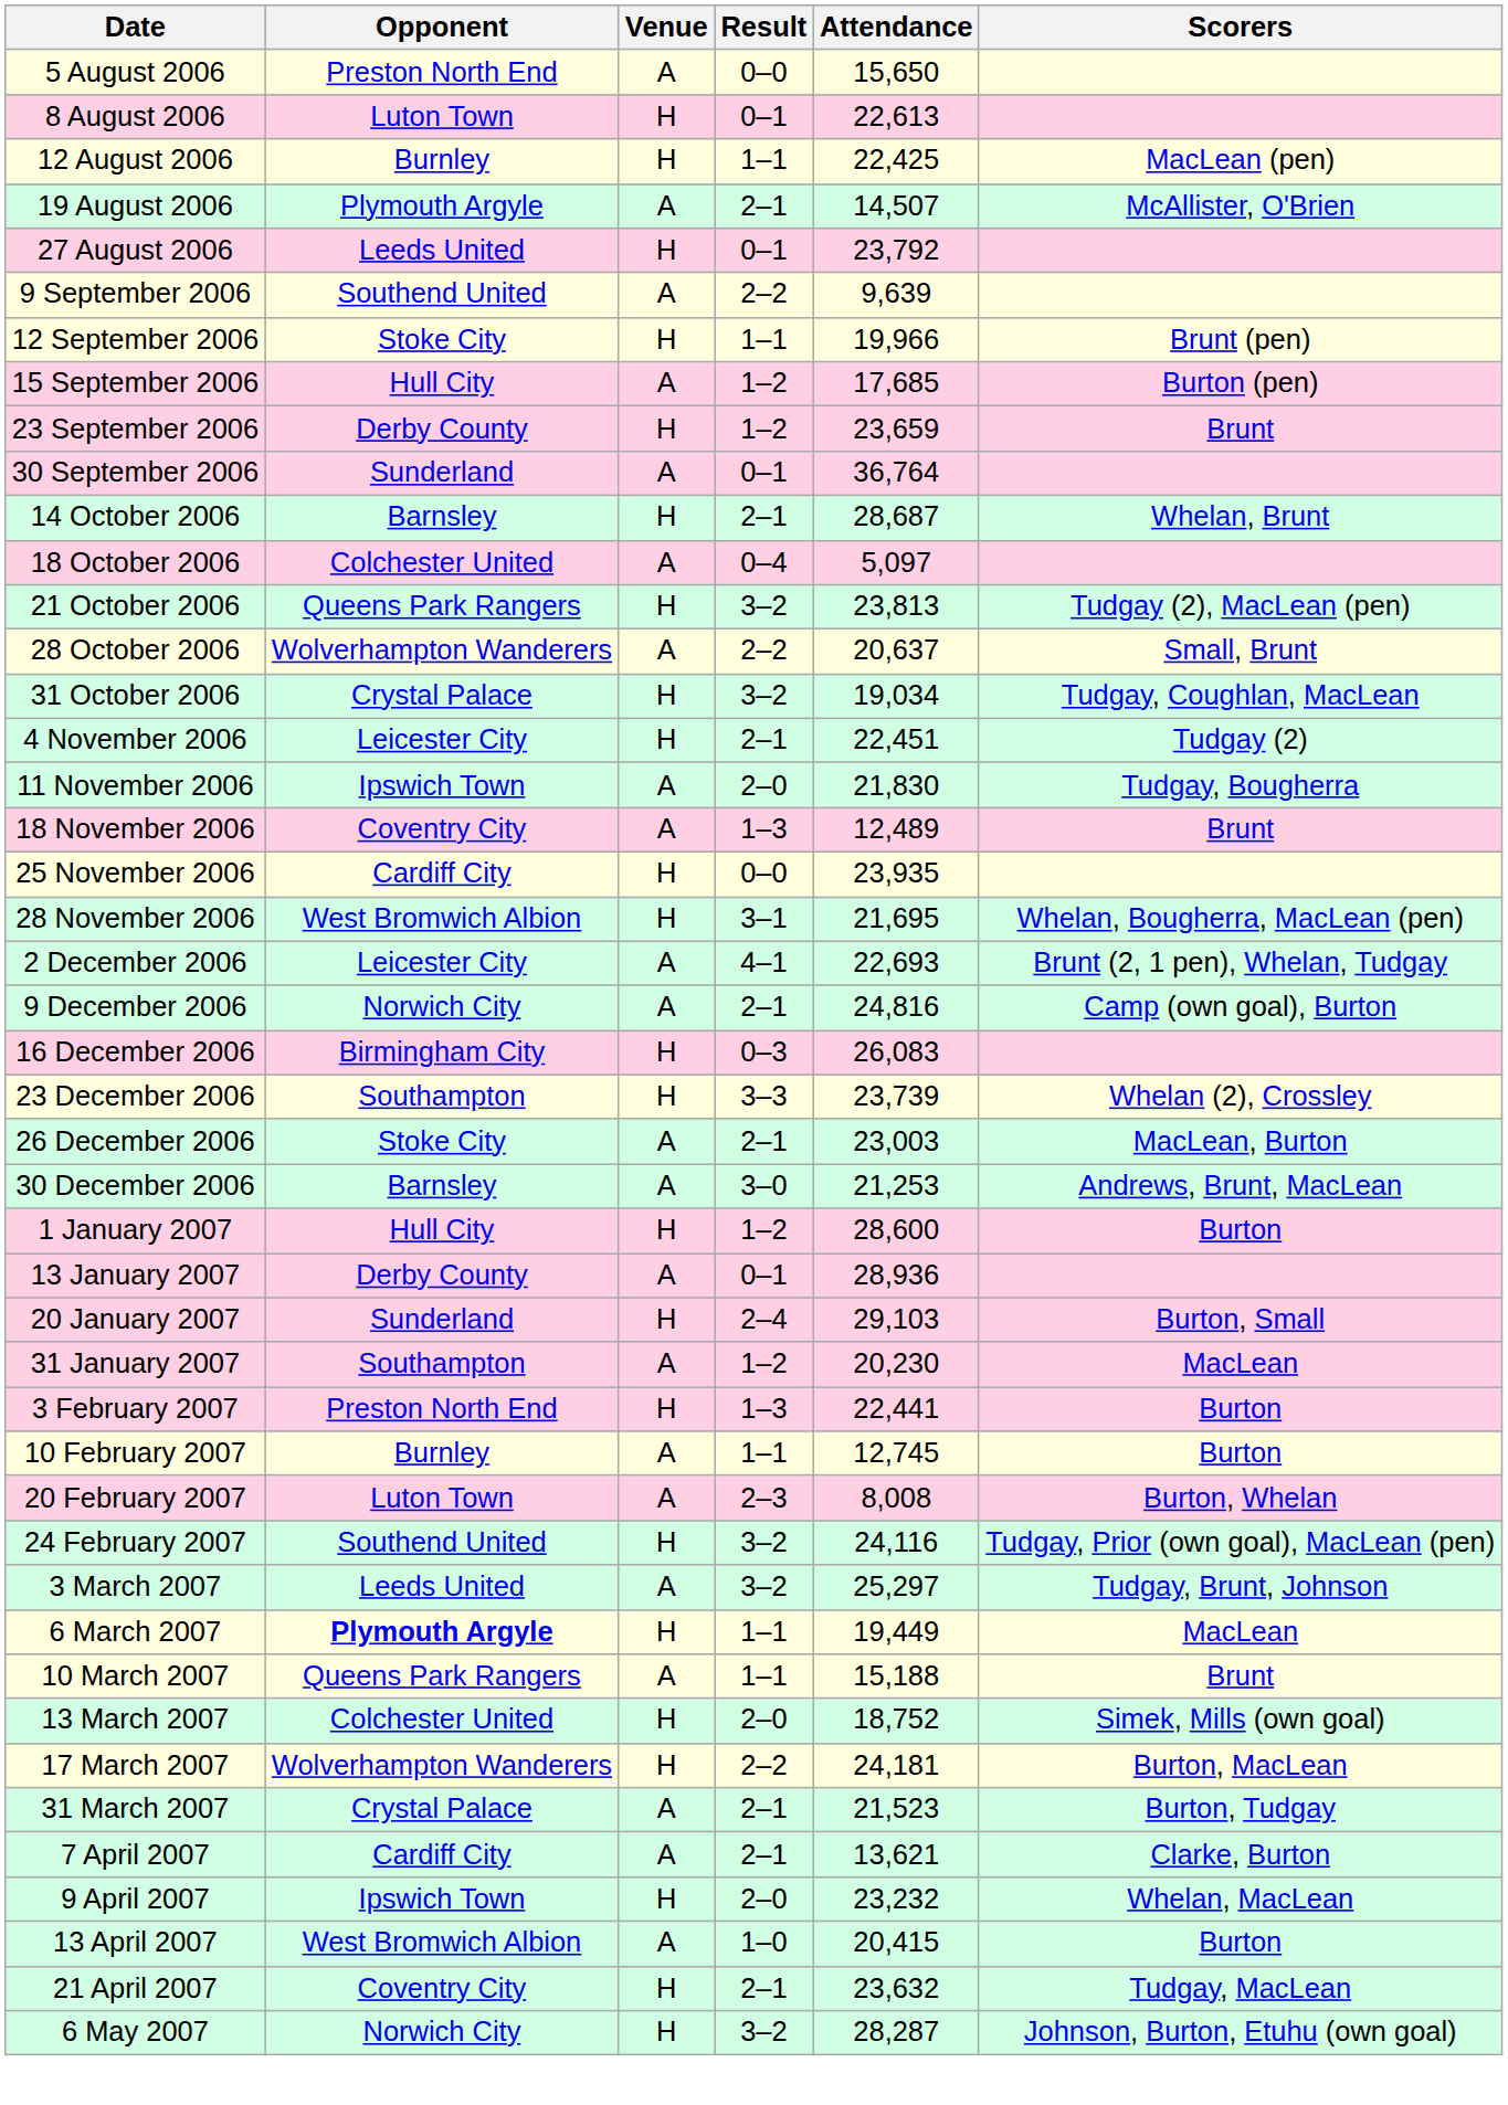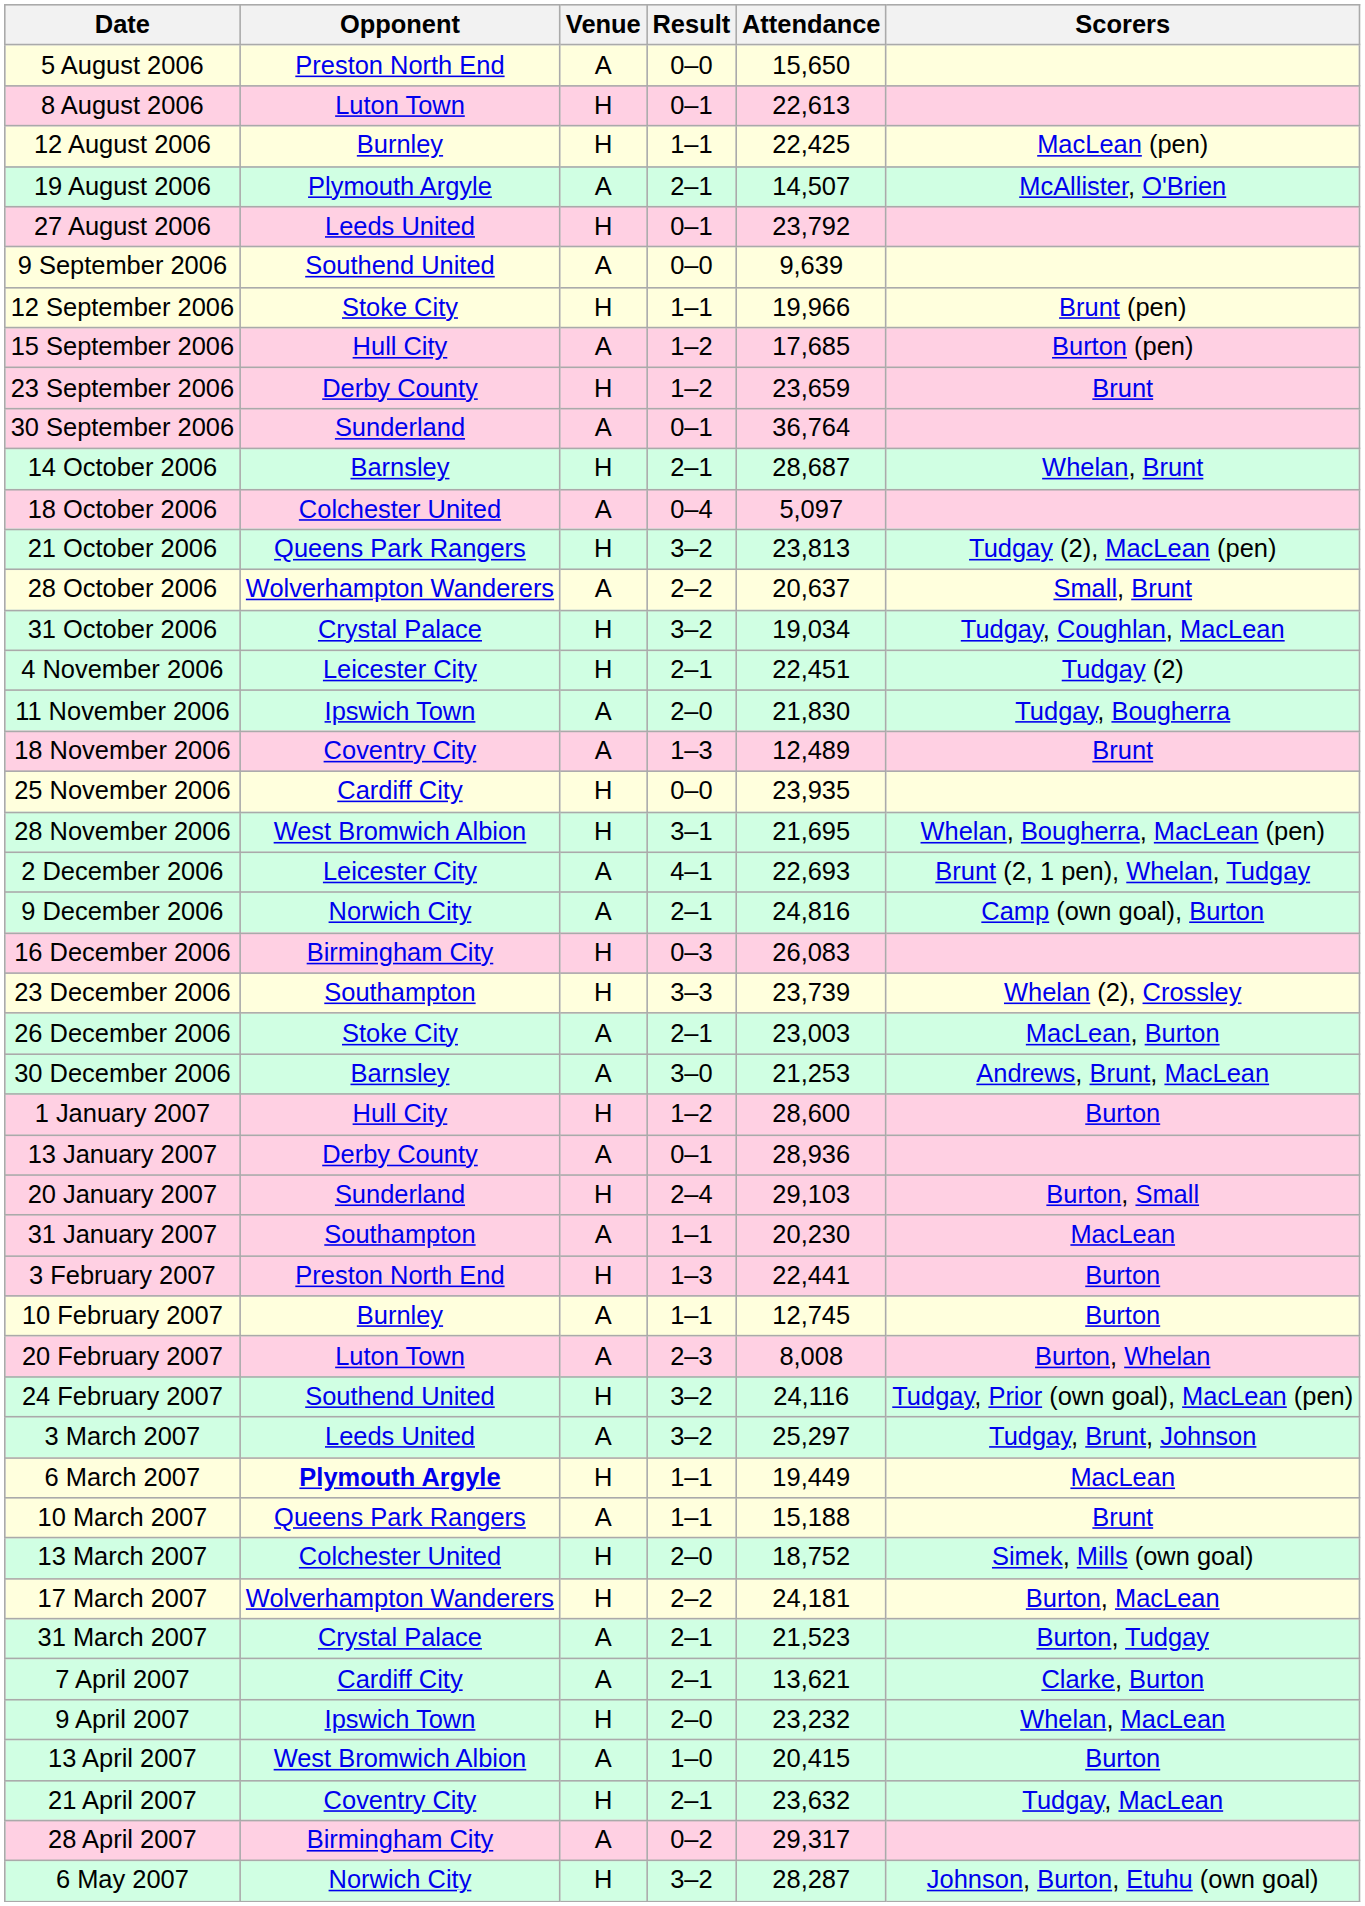 <table class="wikitable sortable" style="font-size:100%; text-align:center">
 <tr>
 <th>Date</th>
 <th>Opponent</th>
 <th>Venue</th>
 <th>Result</th>
 <th>Attendance</th>
 <th>Scorers</th>
 </tr>
 <tr style="background-color: #ffffdd;">
 <td>5 August 2006</td>
 <td><a href='#'>Preston North End</a></td>
 <td>A</td>
 <td>0–0</td>
 <td>15,650</td>
 <td></td>
 </tr>
 <tr style="background-color: #ffd0e3;">
 <td>8 August 2006</td>
 <td><a href='#'>Luton Town</a></td>
 <td>H</td>
 <td>0–1</td>
 <td>22,613</td>
 <td></td>
 </tr>
 <tr style="background-color: #ffffdd;">
 <td>12 August 2006</td>
 <td><a href='#'>Burnley</a></td>
 <td>H</td>
 <td>1–1</td>
 <td>22,425</td>
 <td><a href='#'>MacLean</a> (pen)</td>
 </tr>
 <tr style="background-color: #d0ffe3;">
 <td>19 August 2006</td>
 <td><a href='#'>Plymouth Argyle</a></td>
 <td>A</td>
 <td>2–1</td>
 <td>14,507</td>
 <td><a href='#'>McAllister</a>, <a href='#'>O'Brien</a></td>
 </tr>
 <tr style="background-color: #ffd0e3;">
 <td>27 August 2006</td>
 <td><a href='#'>Leeds United</a></td>
 <td>H</td>
 <td>0–1</td>
 <td>23,792</td>
 <td></td>
 </tr>
 <tr style="background-color: #ffffdd;">
 <td>9 September 2006</td>
 <td><a href='#'>Southend United</a></td>
 <td>A</td>
-<td>2–2</td>
+<td>0–0</td>
 <td>9,639</td>
 <td></td>
 </tr>
 <tr style="background-color: #ffffdd;">
 <td>12 September 2006</td>
 <td><a href='#'>Stoke City</a></td>
 <td>H</td>
 <td>1–1</td>
 <td>19,966</td>
 <td><a href='#'>Brunt</a> (pen)</td>
 </tr>
 <tr style="background-color: #ffd0e3;">
 <td>15 September 2006</td>
 <td><a href='#'>Hull City</a></td>
 <td>A</td>
 <td>1–2</td>
 <td>17,685</td>
 <td><a href='#'>Burton</a> (pen)</td>
 </tr>
 <tr style="background-color: #ffd0e3;">
 <td>23 September 2006</td>
 <td><a href='#'>Derby County</a></td>
 <td>H</td>
 <td>1–2</td>
 <td>23,659</td>
 <td><a href='#'>Brunt</a></td>
 </tr>
 <tr style="background-color: #ffd0e3;">
 <td>30 September 2006</td>
 <td><a href='#'>Sunderland</a></td>
 <td>A</td>
 <td>0–1</td>
 <td>36,764</td>
 <td></td>
 </tr>
 <tr style="background-color: #d0ffe3;">
 <td>14 October 2006</td>
 <td><a href='#'>Barnsley</a></td>
 <td>H</td>
 <td>2–1</td>
 <td>28,687</td>
 <td><a href='#'>Whelan</a>, <a href='#'>Brunt</a></td>
 </tr>
 <tr style="background-color: #ffd0e3;">
 <td>18 October 2006</td>
 <td><a href='#'>Colchester United</a></td>
 <td>A</td>
 <td>0–4</td>
 <td>5,097</td>
 <td></td>
 </tr>
 <tr style="background-color: #d0ffe3;">
 <td>21 October 2006</td>
 <td><a href='#'>Queens Park Rangers</a></td>
 <td>H</td>
 <td>3–2</td>
 <td>23,813</td>
 <td><a href='#'>Tudgay</a> (2), <a href='#'>MacLean</a> (pen)</td>
 </tr>
 <tr style="background-color: #ffffdd;">
 <td>28 October 2006</td>
 <td><a href='#'>Wolverhampton Wanderers</a></td>
 <td>A</td>
 <td>2–2</td>
 <td>20,637</td>
 <td><a href='#'>Small</a>, <a href='#'>Brunt</a></td>
 </tr>
 <tr style="background-color: #d0ffe3;">
 <td>31 October 2006</td>
 <td><a href='#'>Crystal Palace</a></td>
 <td>H</td>
 <td>3–2</td>
 <td>19,034</td>
 <td><a href='#'>Tudgay</a>, <a href='#'>Coughlan</a>, <a href='#'>MacLean</a></td>
 </tr>
 <tr style="background-color: #d0ffe3;">
 <td>4 November 2006</td>
 <td><a href='#'>Leicester City</a></td>
 <td>H</td>
 <td>2–1</td>
 <td>22,451</td>
 <td><a href='#'>Tudgay</a> (2)</td>
 </tr>
 <tr style="background-color: #d0ffe3;">
 <td>11 November 2006</td>
 <td><a href='#'>Ipswich Town</a></td>
 <td>A</td>
 <td>2–0</td>
 <td>21,830</td>
 <td><a href='#'>Tudgay</a>, <a href='#'>Bougherra</a></td>
 </tr>
 <tr style="background-color: #ffd0e3;">
 <td>18 November 2006</td>
 <td><a href='#'>Coventry City</a></td>
 <td>A</td>
 <td>1–3</td>
 <td>12,489</td>
 <td><a href='#'>Brunt</a></td>
 </tr>
 <tr style="background-color: #ffffdd;">
 <td>25 November 2006</td>
 <td><a href='#'>Cardiff City</a></td>
 <td>H</td>
 <td>0–0</td>
 <td>23,935</td>
 <td></td>
 </tr>
 <tr style="background-color: #d0ffe3;">
 <td>28 November 2006</td>
 <td><a href='#'>West Bromwich Albion</a></td>
 <td>H</td>
 <td>3–1</td>
 <td>21,695</td>
 <td><a href='#'>Whelan</a>, <a href='#'>Bougherra</a>, <a href='#'>MacLean</a> (pen)</td>
 </tr>
 <tr style="background-color: #d0ffe3;">
 <td>2 December 2006</td>
 <td><a href='#'>Leicester City</a></td>
 <td>A</td>
 <td>4–1</td>
 <td>22,693</td>
 <td><a href='#'>Brunt</a> (2, 1 pen), <a href='#'>Whelan</a>, <a href='#'>Tudgay</a></td>
 </tr>
 <tr style="background-color: #d0ffe3;">
 <td>9 December 2006</td>
 <td><a href='#'>Norwich City</a></td>
 <td>A</td>
 <td>2–1</td>
 <td>24,816</td>
 <td><a href='#'>Camp</a> (own goal), <a href='#'>Burton</a></td>
 </tr>
 <tr style="background-color: #ffd0e3;">
 <td>16 December 2006</td>
 <td><a href='#'>Birmingham City</a></td>
 <td>H</td>
 <td>0–3</td>
 <td>26,083</td>
 <td></td>
 </tr>
 <tr style="background-color: #ffffdd;">
 <td>23 December 2006</td>
 <td><a href='#'>Southampton</a></td>
 <td>H</td>
 <td>3–3</td>
 <td>23,739</td>
 <td><a href='#'>Whelan</a> (2), <a href='#'>Crossley</a></td>
 </tr>
 <tr style="background-color: #d0ffe3;">
 <td>26 December 2006</td>
 <td><a href='#'>Stoke City</a></td>
 <td>A</td>
 <td>2–1</td>
 <td>23,003</td>
 <td><a href='#'>MacLean</a>, <a href='#'>Burton</a></td>
 </tr>
 <tr style="background-color: #d0ffe3;">
 <td>30 December 2006</td>
 <td><a href='#'>Barnsley</a></td>
 <td>A</td>
 <td>3–0</td>
 <td>21,253</td>
 <td><a href='#'>Andrews</a>, <a href='#'>Brunt</a>, <a href='#'>MacLean</a></td>
 </tr>
 <tr style="background-color: #ffd0e3;">
 <td>1 January 2007</td>
 <td><a href='#'>Hull City</a></td>
 <td>H</td>
 <td>1–2</td>
 <td>28,600</td>
 <td><a href='#'>Burton</a></td>
 </tr>
 <tr style="background-color: #ffd0e3;">
 <td>13 January 2007</td>
 <td><a href='#'>Derby County</a></td>
 <td>A</td>
 <td>0–1</td>
 <td>28,936</td>
 <td></td>
 </tr>
 <tr style="background-color: #ffd0e3;">
 <td>20 January 2007</td>
 <td><a href='#'>Sunderland</a></td>
 <td>H</td>
 <td>2–4</td>
 <td>29,103</td>
 <td><a href='#'>Burton</a>, <a href='#'>Small</a></td>
 </tr>
 <tr style="background-color: #ffd0e3;">
 <td>31 January 2007</td>
 <td><a href='#'>Southampton</a></td>
 <td>A</td>
-<td>1–2</td>
+<td>1–1</td>
 <td>20,230</td>
 <td><a href='#'>MacLean</a></td>
 </tr>
 <tr style="background-color: #ffd0e3;">
 <td>3 February 2007</td>
 <td><a href='#'>Preston North End</a></td>
 <td>H</td>
 <td>1–3</td>
 <td>22,441</td>
 <td><a href='#'>Burton</a></td>
 </tr>
 <tr style="background-color: #ffffdd;">
 <td>10 February 2007</td>
 <td><a href='#'>Burnley</a></td>
 <td>A</td>
 <td>1–1</td>
 <td>12,745</td>
 <td><a href='#'>Burton</a></td>
 </tr>
 <tr style="background-color: #ffd0e3;">
 <td>20 February 2007</td>
 <td><a href='#'>Luton Town</a></td>
 <td>A</td>
 <td>2–3</td>
 <td>8,008</td>
 <td><a href='#'>Burton</a>, <a href='#'>Whelan</a></td>
 </tr>
 <tr style="background-color: #d0ffe3;">
 <td>24 February 2007</td>
 <td><a href='#'>Southend United</a></td>
 <td>H</td>
 <td>3–2</td>
 <td>24,116</td>
 <td><a href='#'>Tudgay</a>, <a href='#'>Prior</a> (own goal), <a href='#'>MacLean</a> (pen)</td>
 </tr>
 <tr style="background-color: #d0ffe3;">
 <td>3 March 2007</td>
 <td><a href='#'>Leeds United</a></td>
 <td>A</td>
 <td>3–2</td>
 <td>25,297</td>
 <td><a href='#'>Tudgay</a>, <a href='#'>Brunt</a>, <a href='#'>Johnson</a></td>
 </tr>
 <tr style="background-color: #ffffdd;">
 <td>6 March 2007</td>
 <td><strong><a href='#'>Plymouth Argyle</a></strong></td>
 <td>H</td>
 <td>1–1</td>
 <td>19,449</td>
 <td><a href='#'>MacLean</a></td>
 </tr>
 <tr style="background-color: #ffffdd;">
 <td>10 March 2007</td>
 <td><a href='#'>Queens Park Rangers</a></td>
 <td>A</td>
 <td>1–1</td>
 <td>15,188</td>
 <td><a href='#'>Brunt</a></td>
 </tr>
 <tr style="background-color: #d0ffe3;">
 <td>13 March 2007</td>
 <td><a href='#'>Colchester United</a></td>
 <td>H</td>
 <td>2–0</td>
 <td>18,752</td>
 <td><a href='#'>Simek</a>, <a href='#'>Mills</a> (own goal)</td>
 </tr>
 <tr style="background-color: #ffffdd;">
 <td>17 March 2007</td>
 <td><a href='#'>Wolverhampton Wanderers</a></td>
 <td>H</td>
 <td>2–2</td>
 <td>24,181</td>
 <td><a href='#'>Burton</a>, <a href='#'>MacLean</a></td>
 </tr>
 <tr style="background-color: #d0ffe3;">
 <td>31 March 2007</td>
 <td><a href='#'>Crystal Palace</a></td>
 <td>A</td>
 <td>2–1</td>
 <td>21,523</td>
 <td><a href='#'>Burton</a>, <a href='#'>Tudgay</a></td>
 </tr>
 <tr style="background-color: #d0ffe3;">
 <td>7 April 2007</td>
 <td><a href='#'>Cardiff City</a></td>
 <td>A</td>
 <td>2–1</td>
 <td>13,621</td>
 <td><a href='#'>Clarke</a>, <a href='#'>Burton</a></td>
 </tr>
 <tr style="background-color: #d0ffe3;">
 <td>9 April 2007</td>
 <td><a href='#'>Ipswich Town</a></td>
 <td>H</td>
 <td>2–0</td>
 <td>23,232</td>
 <td><a href='#'>Whelan</a>, <a href='#'>MacLean</a></td>
 </tr>
 <tr style="background-color: #d0ffe3;">
 <td>13 April 2007</td>
 <td><a href='#'>West Bromwich Albion</a></td>
 <td>A</td>
 <td>1–0</td>
 <td>20,415</td>
 <td><a href='#'>Burton</a></td>
 </tr>
 <tr style="background-color: #d0ffe3;">
 <td>21 April 2007</td>
 <td><a href='#'>Coventry City</a></td>
 <td>H</td>
 <td>2–1</td>
 <td>23,632</td>
 <td><a href='#'>Tudgay</a>, <a href='#'>MacLean</a></td>
 </tr>
+<tr style="background-color: #ffd0e3;">
+<td>28 April 2007</td>
+<td><a href='#'>Birmingham City</a></td>
+<td>A</td>
+<td>0–2</td>
+<td>29,317</td>
+<td></td>
+</tr>
 <tr style="background-color: #d0ffe3;">
 <td>6 May 2007</td>
 <td><a href='#'>Norwich City</a></td>
 <td>H</td>
 <td>3–2</td>
 <td>28,287</td>
 <td><a href='#'>Johnson</a>, <a href='#'>Burton</a>, <a href='#'>Etuhu</a> (own goal)</td>
 </tr>
 </table>
